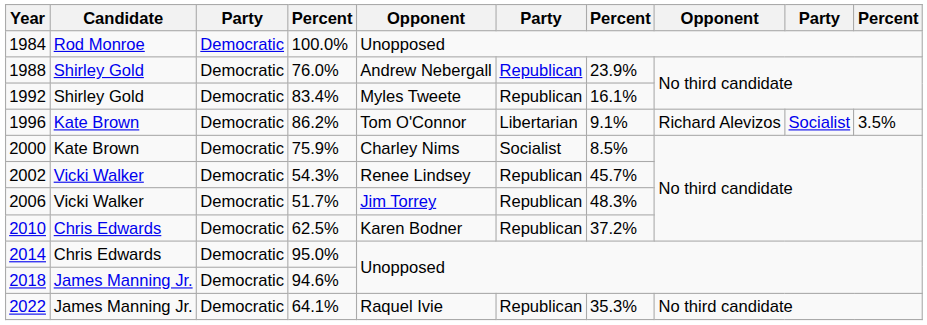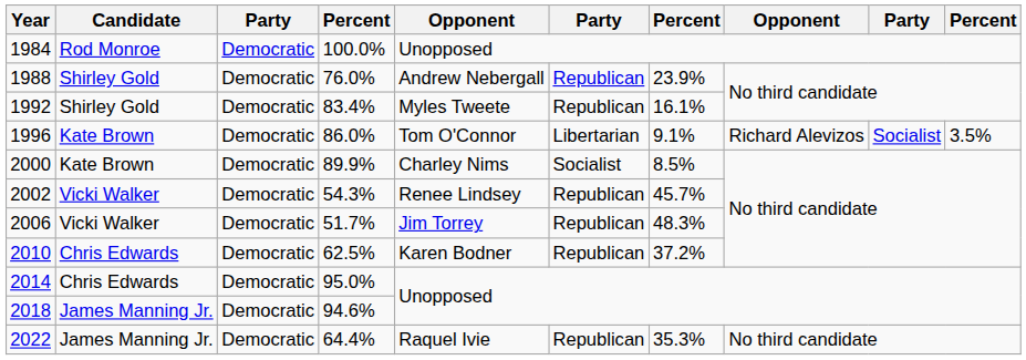 <table class="wikitable sortable" style="margin:0.5em auto; font-size:95%;">
 <tr>
 <th>Year</th>
 <th>Candidate</th>
 <th>Party</th>
 <th>Percent</th>
 <th>Opponent</th>
 <th>Party</th>
 <th>Percent</th>
 <th>Opponent</th>
 <th>Party</th>
 <th>Percent</th>
 </tr>
 <tr>
 <td>1984</td>
 <td><a href='#'>Rod Monroe</a></td>
 <td><a href='#'>Democratic</a></td>
 <td>100.0%</td>
 <td colspan=6>Unopposed</td>
 </tr>
 <tr>
 <td>1988</td>
 <td><a href='#'>Shirley Gold</a></td>
 <td>Democratic</td>
 <td>76.0%</td>
 <td>Andrew Nebergall</td>
 <td><a href='#'>Republican</a></td>
 <td>23.9%</td>
 <td colspan=3 rowspan=2>No third candidate</td>
 </tr>
 <tr>
 <td>1992</td>
 <td>Shirley Gold</td>
 <td>Democratic</td>
 <td>83.4%</td>
 <td>Myles Tweete</td>
 <td>Republican</td>
 <td>16.1%</td>
 </tr>
 <tr>
 <td>1996</td>
 <td><a href='#'>Kate Brown</a></td>
 <td>Democratic</td>
-<td>86.2%</td>
+<td>86.0%</td>
 <td>Tom O'Connor</td>
 <td>Libertarian</td>
 <td>9.1%</td>
 <td>Richard Alevizos</td>
 <td><a href='#'>Socialist</a></td>
 <td>3.5%</td>
 </tr>
 <tr>
 <td>2000</td>
 <td>Kate Brown</td>
 <td>Democratic</td>
-<td>75.9%</td>
+<td>89.9%</td>
 <td>Charley Nims</td>
 <td>Socialist</td>
 <td>8.5%</td>
 <td colspan=3 rowspan=4>No third candidate</td>
 </tr>
 <tr>
 <td>2002</td>
 <td><a href='#'>Vicki Walker</a></td>
 <td>Democratic</td>
 <td>54.3%</td>
 <td>Renee Lindsey</td>
 <td>Republican</td>
 <td>45.7%</td>
 </tr>
 <tr>
 <td>2006</td>
 <td>Vicki Walker</td>
 <td>Democratic</td>
 <td>51.7%</td>
 <td><a href='#'>Jim Torrey</a></td>
 <td>Republican</td>
 <td>48.3%</td>
 </tr>
 <tr>
 <td><a href='#'>2010</a></td>
 <td><a href='#'>Chris Edwards</a></td>
 <td>Democratic</td>
 <td>62.5%</td>
 <td>Karen Bodner</td>
 <td>Republican</td>
 <td>37.2%</td>
 </tr>
 <tr>
 <td><a href='#'>2014</a></td>
 <td>Chris Edwards</td>
 <td>Democratic</td>
 <td>95.0%</td>
 <td colspan=6 rowspan=2>Unopposed</td>
 </tr>
 <tr>
 <td><a href='#'>2018</a></td>
 <td><a href='#'>James Manning Jr.</a></td>
 <td>Democratic</td>
 <td>94.6%</td>
 </tr>
 <tr>
 <td><a href='#'>2022</a></td>
 <td>James Manning Jr.</td>
 <td>Democratic</td>
-<td>64.1%</td>
+<td>64.4%</td>
 <td>Raquel Ivie</td>
 <td>Republican</td>
 <td>35.3%</td>
 <td colspan=3>No third candidate</td>
 </tr>
 </table>
